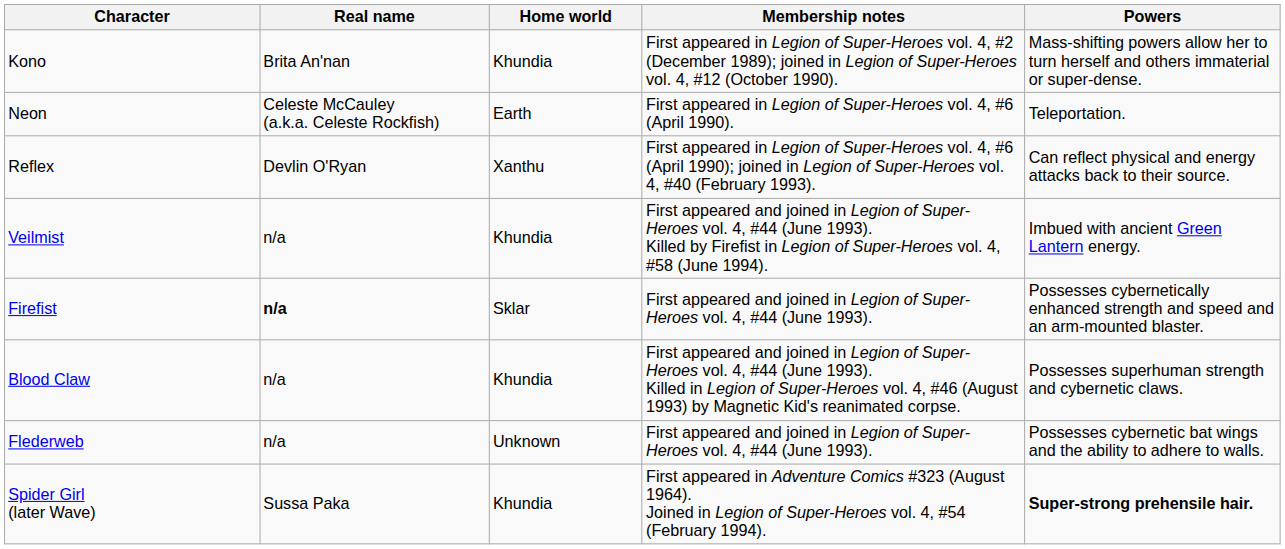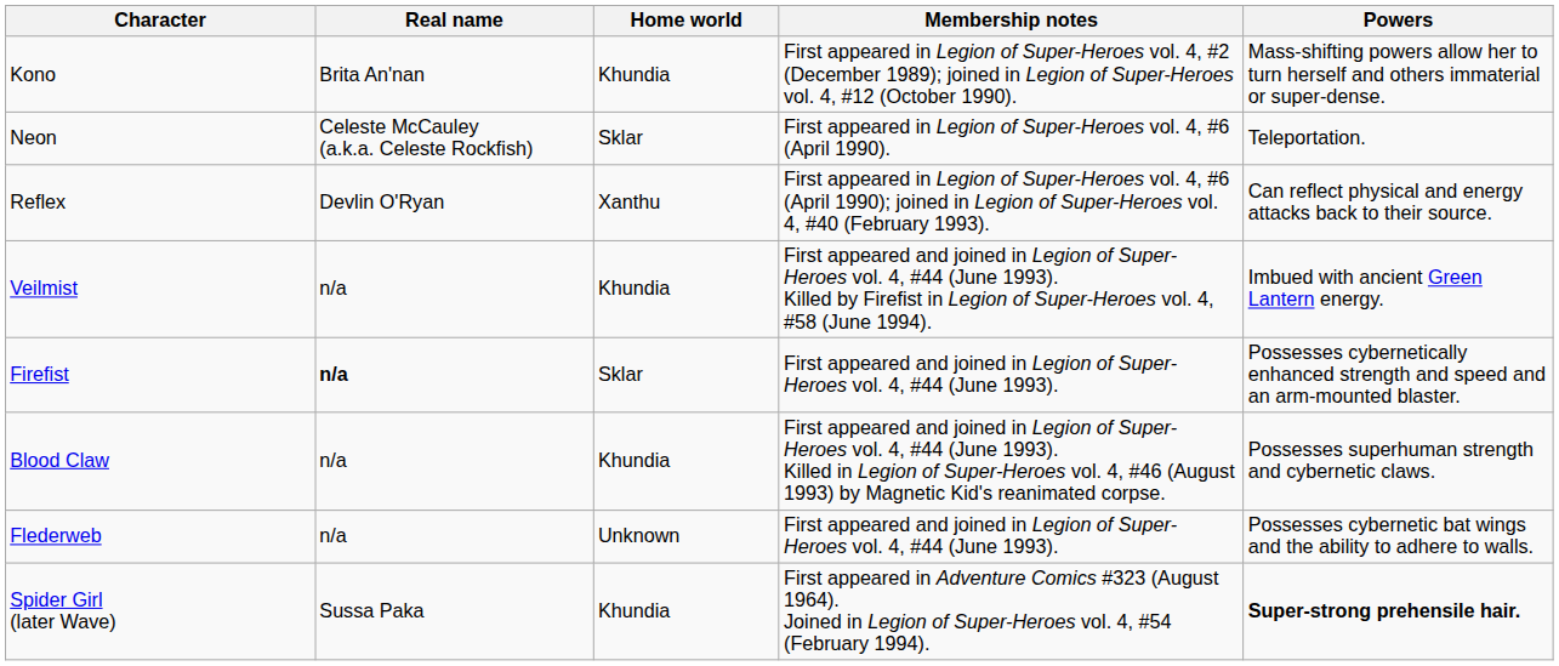 <table class="wikitable" width=100%>
 <tr>
 <th width=20%>Character</th>
 <th width=18%>Real name</th>
 <th width=12%>Home world</th>
 <th width=30%>Membership notes</th>
 <th width=20%>Powers</th>
 </tr>
 <tr>
 <td>Kono</td>
 <td>Brita An'nan</td>
 <td>Khundia</td>
 <td>First appeared in <em>Legion of Super-Heroes</em> vol. 4, #2 (December 1989); joined in <em>Legion of Super-Heroes</em> vol. 4, #12 (October 1990).</td>
 <td>Mass-shifting powers allow her to turn herself and others immaterial or super-dense.</td>
 </tr>
 <tr>
 <td>Neon</td>
 <td>Celeste McCauley<br>(a.k.a. Celeste Rockfish)</td>
-<td>Earth</td>
+<td>Sklar</td>
 <td>First appeared in <em>Legion of Super-Heroes</em> vol. 4, #6 (April 1990).</td>
 <td>Teleportation.</td>
 </tr>
 <tr>
 <td>Reflex</td>
 <td>Devlin O'Ryan</td>
 <td>Xanthu</td>
 <td>First appeared in <em>Legion of Super-Heroes</em> vol. 4, #6 (April 1990); joined in <em>Legion of Super-Heroes</em> vol. 4, #40 (February 1993).</td>
 <td>Can reflect physical and energy attacks back to their source.</td>
 </tr>
 <tr>
 <td><a href='#'>Veilmist</a></td>
 <td>n/a</td>
 <td>Khundia</td>
 <td>First appeared and joined in <em>Legion of Super-Heroes</em> vol. 4, #44 (June 1993).<br>Killed by Firefist in <em>Legion of Super-Heroes</em> vol. 4, #58 (June 1994).</td>
 <td>Imbued with ancient <a href='#'>Green Lantern</a> energy.</td>
 </tr>
 <tr>
 <td><a href='#'>Firefist</a></td>
 <td><strong>n/a</strong></td>
 <td>Sklar</td>
 <td>First appeared and joined in <em>Legion of Super-Heroes</em> vol. 4, #44 (June 1993).</td>
 <td>Possesses cybernetically enhanced strength and speed and an arm-mounted blaster.</td>
 </tr>
 <tr>
 <td><a href='#'>Blood Claw</a></td>
 <td>n/a</td>
 <td>Khundia</td>
 <td>First appeared and joined in <em>Legion of Super-Heroes</em> vol. 4, #44 (June 1993).<br>Killed in <em>Legion of Super-Heroes</em> vol. 4, #46 (August 1993) by Magnetic Kid's reanimated corpse.</td>
 <td>Possesses superhuman strength and cybernetic claws.</td>
 </tr>
 <tr>
 <td><a href='#'>Flederweb</a></td>
 <td>n/a</td>
 <td>Unknown</td>
 <td>First appeared and joined in <em>Legion of Super-Heroes</em> vol. 4, #44 (June 1993).</td>
 <td>Possesses cybernetic bat wings and the ability to adhere to walls.</td>
 </tr>
 <tr>
 <td><a href='#'>Spider Girl</a><br>(later Wave)</td>
 <td>Sussa Paka</td>
 <td>Khundia</td>
 <td>First appeared in <em>Adventure Comics</em> #323 (August 1964).<br>Joined in <em>Legion of Super-Heroes</em> vol. 4, #54 (February 1994).</td>
 <td><strong>Super-strong prehensile hair.</strong></td>
 </tr>
 </table>
